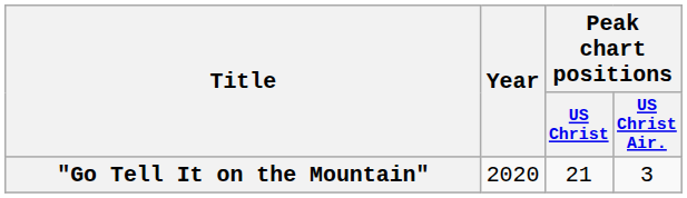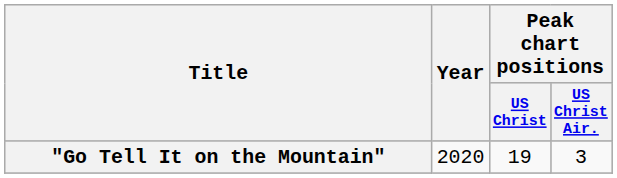 <table class="wikitable plainrowheaders" style="text-align:center;">
 <tr>
 <th scope="col" rowspan="2" style="width:21em;">Title</th>
 <th scope="col" rowspan="2">Year</th>
 <th scope="col" colspan="2">Peak chart positions</th>
 </tr>
 <tr style="font-size:smaller;">
 <th scope="col" style="width:3em;font-size:90%;"><a href='#'>US<br>Christ</a><br></th>
 <th scope="col" style="width:3em;font-size:90%;"><a href='#'>US<br>Christ Air.</a><br></th>
 </tr>
 <tr>
 <th scope="row">"Go Tell It on the Mountain"<br></th>
 <td>2020</td>
-<td>21</td>
+<td>19</td>
 <td>3</td>
 </tr>
 </table>
